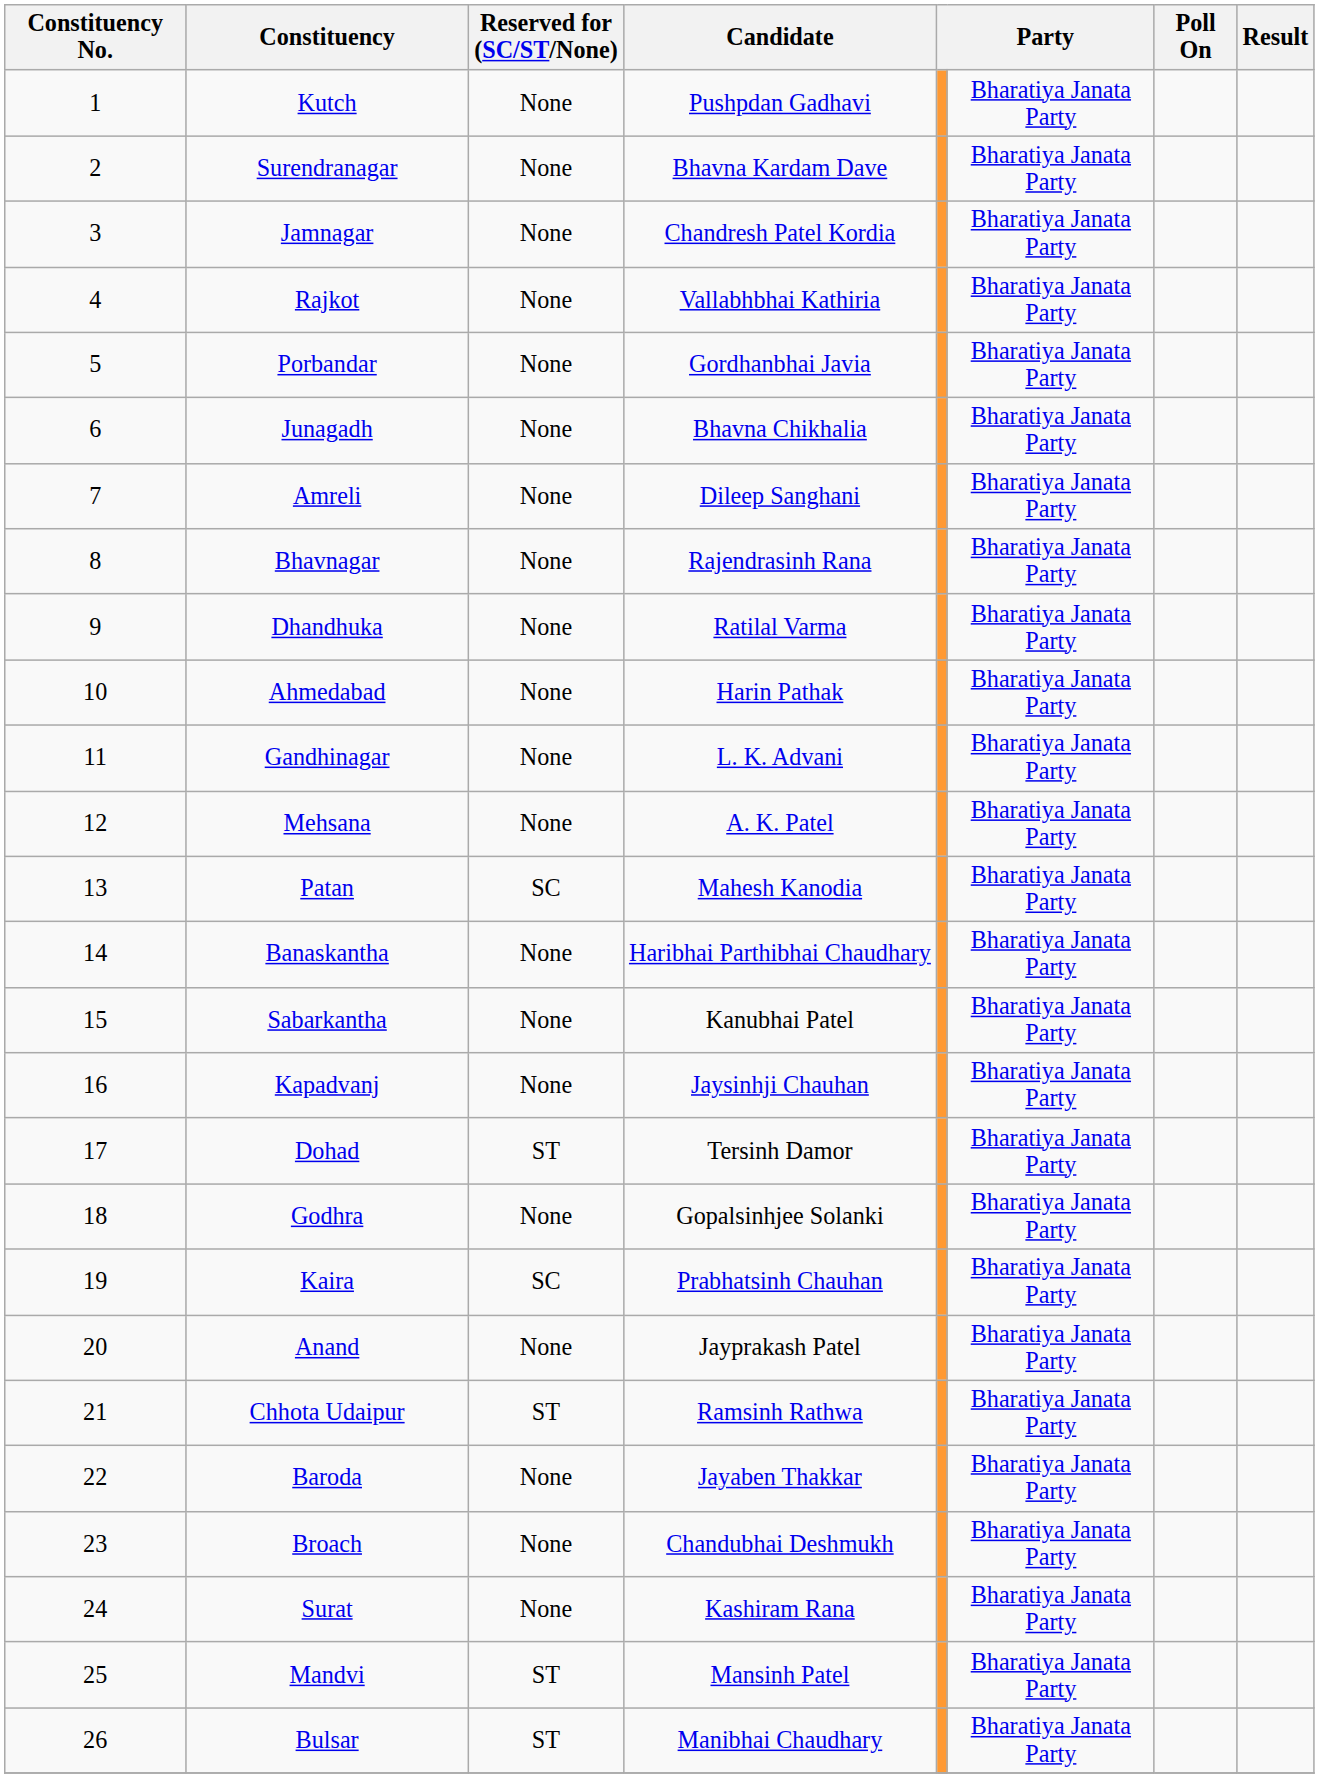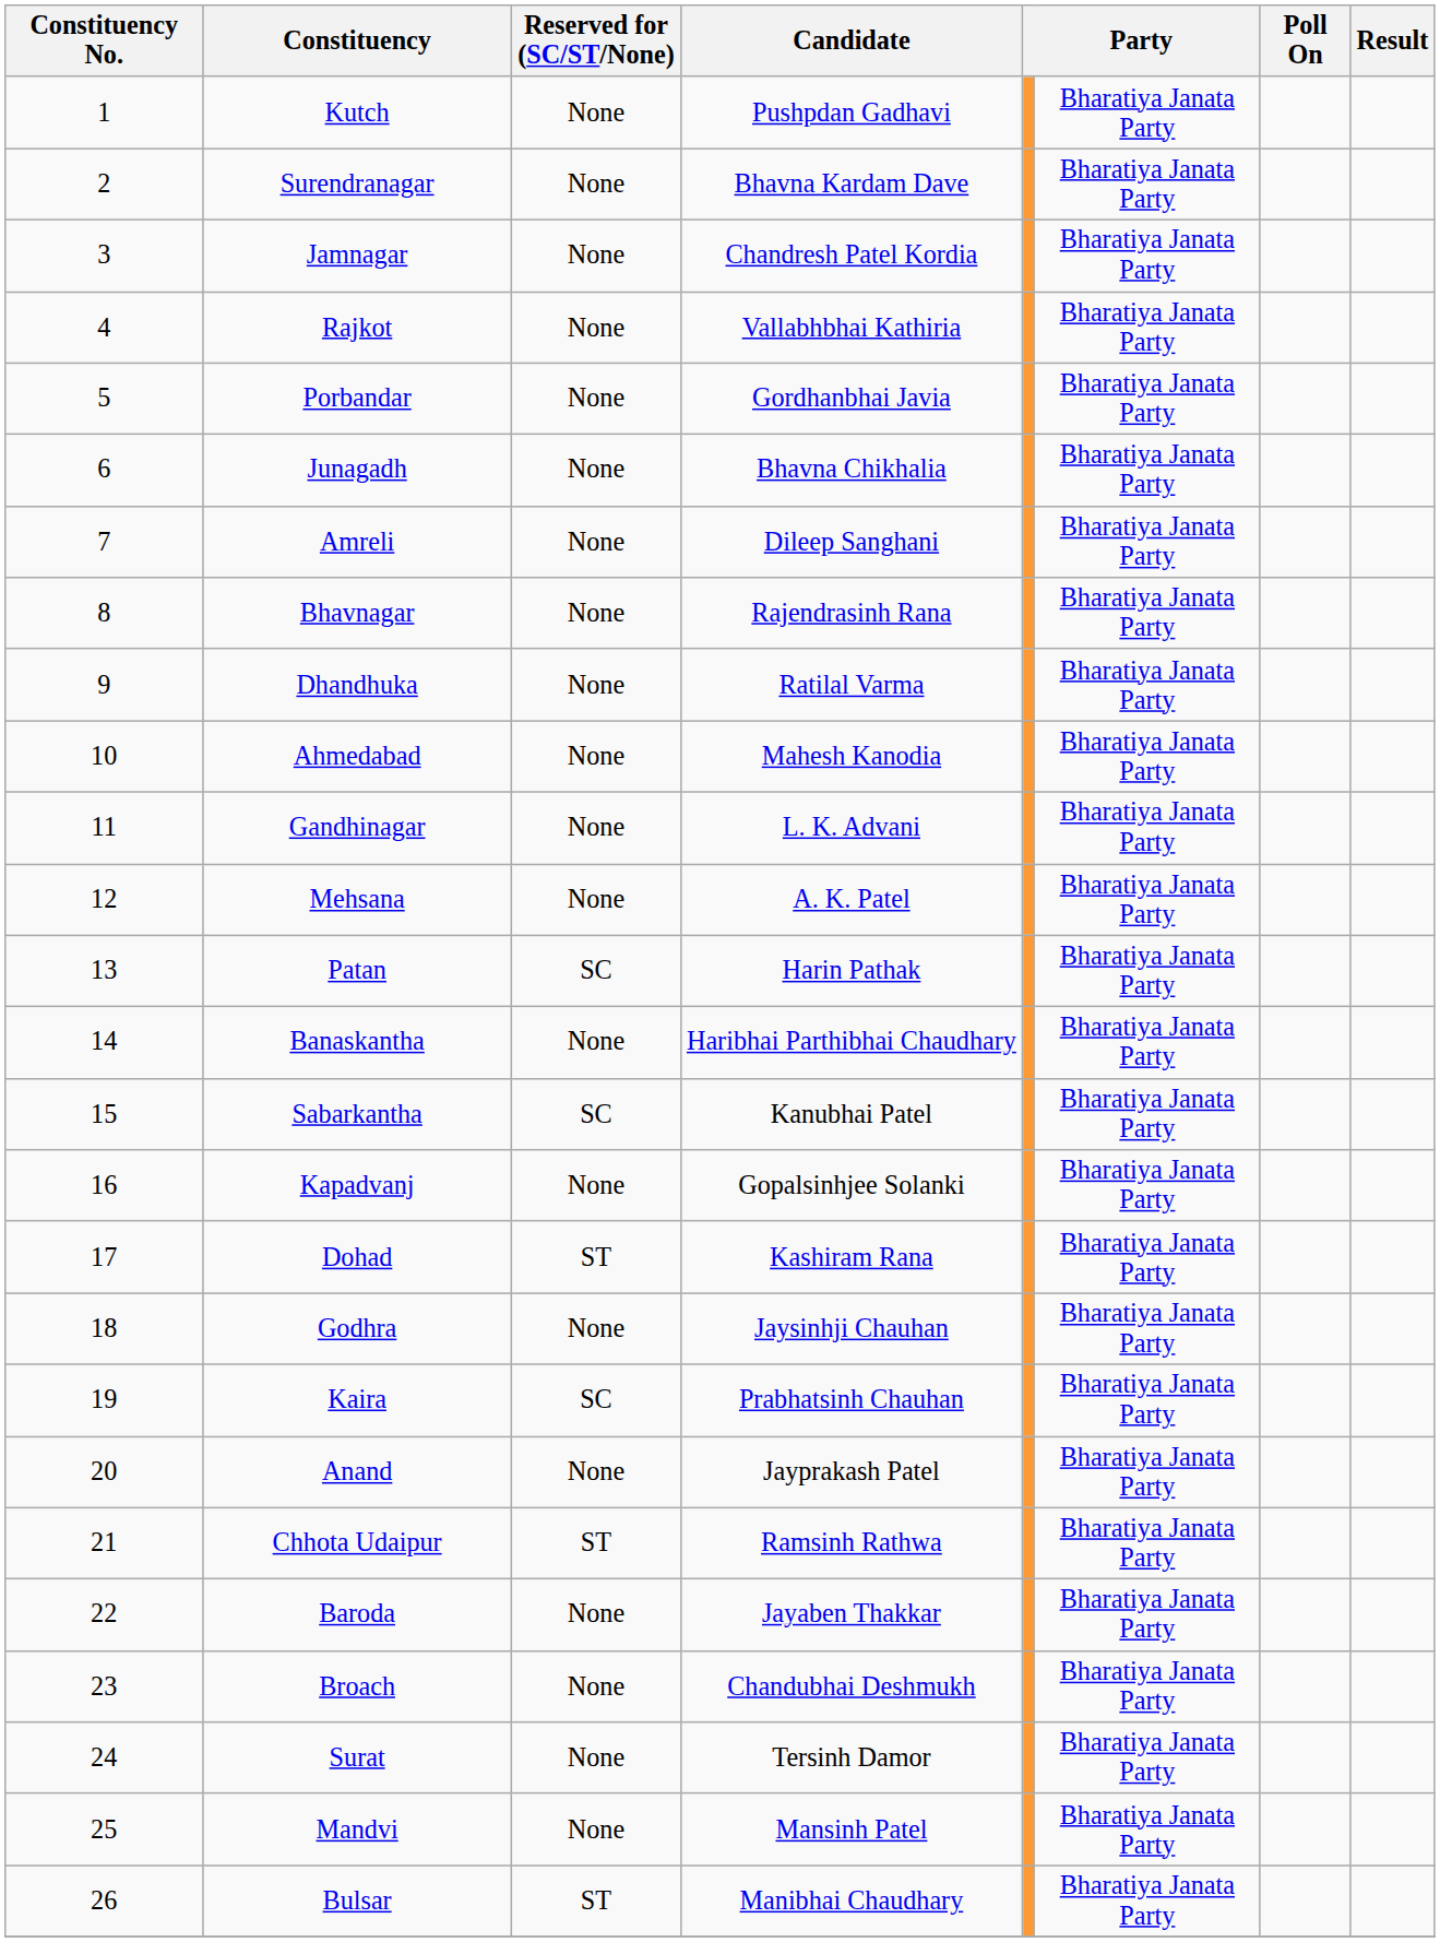 <table class="wikitable sortable" style="text-align:center">
 <tr>
 <th>Constituency No.</th>
 <th style="width:180px;">Constituency</th>
 <th>Reserved for<br>(<a href='#'>SC/ST</a>/None)</th>
 <th style="width:200px;">Candidate</th>
 <th colspan="2">Party</th>
 <th>Poll On</th>
 <th>Result</th>
 </tr>
 <tr>
 <td>1</td>
 <td><a href='#'>Kutch</a></td>
 <td>None</td>
 <td><a href='#'>Pushpdan Gadhavi</a></td>
 <td bgcolor=#FF9933></td>
 <td><a href='#'>Bharatiya Janata Party</a></td>
 <td></td>
 <td></td>
 </tr>
 <tr>
 <td>2</td>
 <td><a href='#'>Surendranagar</a></td>
 <td>None</td>
 <td><a href='#'>Bhavna Kardam Dave</a></td>
 <td bgcolor=#FF9933></td>
 <td><a href='#'>Bharatiya Janata Party</a></td>
 <td></td>
 <td></td>
 </tr>
 <tr>
 <td>3</td>
 <td><a href='#'>Jamnagar</a></td>
 <td>None</td>
 <td><a href='#'>Chandresh Patel Kordia</a></td>
 <td bgcolor=#FF9933></td>
 <td><a href='#'>Bharatiya Janata Party</a></td>
 <td></td>
 <td></td>
 </tr>
 <tr>
 <td>4</td>
 <td><a href='#'>Rajkot</a></td>
 <td>None</td>
 <td><a href='#'>Vallabhbhai Kathiria</a></td>
 <td bgcolor=#FF9933></td>
 <td><a href='#'>Bharatiya Janata Party</a></td>
 <td></td>
 <td></td>
 </tr>
 <tr>
 <td>5</td>
 <td><a href='#'>Porbandar</a></td>
 <td>None</td>
 <td><a href='#'>Gordhanbhai Javia</a></td>
 <td bgcolor=#FF9933></td>
 <td><a href='#'>Bharatiya Janata Party</a></td>
 <td></td>
 <td></td>
 </tr>
 <tr>
 <td>6</td>
 <td><a href='#'>Junagadh</a></td>
 <td>None</td>
 <td><a href='#'>Bhavna Chikhalia</a></td>
 <td bgcolor=#FF9933></td>
 <td><a href='#'>Bharatiya Janata Party</a></td>
 <td></td>
 <td></td>
 </tr>
 <tr>
 <td>7</td>
 <td><a href='#'>Amreli</a></td>
 <td>None</td>
 <td><a href='#'>Dileep Sanghani</a></td>
 <td bgcolor=#FF9933></td>
 <td><a href='#'>Bharatiya Janata Party</a></td>
 <td></td>
 <td></td>
 </tr>
 <tr>
 <td>8</td>
 <td><a href='#'>Bhavnagar</a></td>
 <td>None</td>
 <td><a href='#'>Rajendrasinh Rana</a></td>
 <td bgcolor=#FF9933></td>
 <td><a href='#'>Bharatiya Janata Party</a></td>
 <td></td>
 <td></td>
 </tr>
 <tr>
 <td>9</td>
 <td><a href='#'>Dhandhuka</a></td>
 <td>None</td>
 <td><a href='#'>Ratilal Varma</a></td>
 <td bgcolor=#FF9933></td>
 <td><a href='#'>Bharatiya Janata Party</a></td>
 <td></td>
 <td></td>
 </tr>
 <tr>
 <td>10</td>
 <td><a href='#'>Ahmedabad</a></td>
 <td>None</td>
-<td><a href='#'>Harin Pathak</a></td>
+<td><a href='#'>Mahesh Kanodia</a></td>
 <td bgcolor=#FF9933></td>
 <td><a href='#'>Bharatiya Janata Party</a></td>
 <td></td>
 <td></td>
 </tr>
 <tr>
 <td>11</td>
 <td><a href='#'>Gandhinagar</a></td>
 <td>None</td>
 <td><a href='#'>L. K. Advani</a></td>
 <td bgcolor=#FF9933></td>
 <td><a href='#'>Bharatiya Janata Party</a></td>
 <td></td>
 <td></td>
 </tr>
 <tr>
 <td>12</td>
 <td><a href='#'>Mehsana</a></td>
 <td>None</td>
 <td><a href='#'>A. K. Patel</a></td>
 <td bgcolor=#FF9933></td>
 <td><a href='#'>Bharatiya Janata Party</a></td>
 <td></td>
 <td></td>
 </tr>
 <tr>
 <td>13</td>
 <td><a href='#'>Patan</a></td>
 <td>SC</td>
-<td><a href='#'>Mahesh Kanodia</a></td>
+<td><a href='#'>Harin Pathak</a></td>
 <td bgcolor=#FF9933></td>
 <td><a href='#'>Bharatiya Janata Party</a></td>
 <td></td>
 <td></td>
 </tr>
 <tr>
 <td>14</td>
 <td><a href='#'>Banaskantha</a></td>
 <td>None</td>
 <td><a href='#'>Haribhai Parthibhai Chaudhary</a></td>
 <td bgcolor=#FF9933></td>
 <td><a href='#'>Bharatiya Janata Party</a></td>
 <td></td>
 <td></td>
 </tr>
 <tr>
 <td>15</td>
 <td><a href='#'>Sabarkantha</a></td>
-<td>None</td>
+<td>SC</td>
 <td>Kanubhai Patel</td>
 <td bgcolor=#FF9933></td>
 <td><a href='#'>Bharatiya Janata Party</a></td>
 <td></td>
 <td></td>
 </tr>
 <tr>
 <td>16</td>
 <td><a href='#'>Kapadvanj</a></td>
 <td>None</td>
-<td><a href='#'>Jaysinhji Chauhan</a></td>
+<td>Gopalsinhjee Solanki</td>
 <td bgcolor=#FF9933></td>
 <td><a href='#'>Bharatiya Janata Party</a></td>
 <td></td>
 <td></td>
 </tr>
 <tr>
 <td>17</td>
 <td><a href='#'>Dohad</a></td>
 <td>ST</td>
-<td>Tersinh Damor</td>
+<td><a href='#'>Kashiram Rana</a></td>
 <td bgcolor=#FF9933></td>
 <td><a href='#'>Bharatiya Janata Party</a></td>
 <td></td>
 <td></td>
 </tr>
 <tr>
 <td>18</td>
 <td><a href='#'>Godhra</a></td>
 <td>None</td>
-<td>Gopalsinhjee Solanki</td>
+<td><a href='#'>Jaysinhji Chauhan</a></td>
 <td bgcolor=#FF9933></td>
 <td><a href='#'>Bharatiya Janata Party</a></td>
 <td></td>
 <td></td>
 </tr>
 <tr>
 <td>19</td>
 <td><a href='#'>Kaira</a></td>
 <td>SC</td>
 <td><a href='#'>Prabhatsinh Chauhan</a></td>
 <td bgcolor=#FF9933></td>
 <td><a href='#'>Bharatiya Janata Party</a></td>
 <td></td>
 <td></td>
 </tr>
 <tr>
 <td>20</td>
 <td><a href='#'>Anand</a></td>
 <td>None</td>
 <td>Jayprakash Patel</td>
 <td bgcolor=#FF9933></td>
 <td><a href='#'>Bharatiya Janata Party</a></td>
 <td></td>
 <td></td>
 </tr>
 <tr>
 <td>21</td>
 <td><a href='#'>Chhota Udaipur</a></td>
 <td>ST</td>
 <td><a href='#'>Ramsinh Rathwa</a></td>
 <td bgcolor=#FF9933></td>
 <td><a href='#'>Bharatiya Janata Party</a></td>
 <td></td>
 <td></td>
 </tr>
 <tr>
 <td>22</td>
 <td><a href='#'>Baroda</a></td>
 <td>None</td>
 <td><a href='#'>Jayaben Thakkar</a></td>
 <td bgcolor=#FF9933></td>
 <td><a href='#'>Bharatiya Janata Party</a></td>
 <td></td>
 <td></td>
 </tr>
 <tr>
 <td>23</td>
 <td><a href='#'>Broach</a></td>
 <td>None</td>
 <td><a href='#'>Chandubhai Deshmukh</a></td>
 <td bgcolor=#FF9933></td>
 <td><a href='#'>Bharatiya Janata Party</a></td>
 <td></td>
 <td></td>
 </tr>
 <tr>
 <td>24</td>
 <td><a href='#'>Surat</a></td>
 <td>None</td>
-<td><a href='#'>Kashiram Rana</a></td>
+<td>Tersinh Damor</td>
 <td bgcolor=#FF9933></td>
 <td><a href='#'>Bharatiya Janata Party</a></td>
 <td></td>
 <td></td>
 </tr>
 <tr>
 <td>25</td>
 <td><a href='#'>Mandvi</a></td>
-<td>ST</td>
+<td>None</td>
 <td><a href='#'>Mansinh Patel</a></td>
 <td bgcolor=#FF9933></td>
 <td><a href='#'>Bharatiya Janata Party</a></td>
 <td></td>
 <td></td>
 </tr>
 <tr>
 <td>26</td>
 <td><a href='#'>Bulsar</a></td>
 <td>ST</td>
 <td><a href='#'>Manibhai Chaudhary</a></td>
 <td bgcolor=#FF9933></td>
 <td><a href='#'>Bharatiya Janata Party</a></td>
 <td></td>
 <td></td>
 </tr>
 <tr>
 </tr>
 </table>
